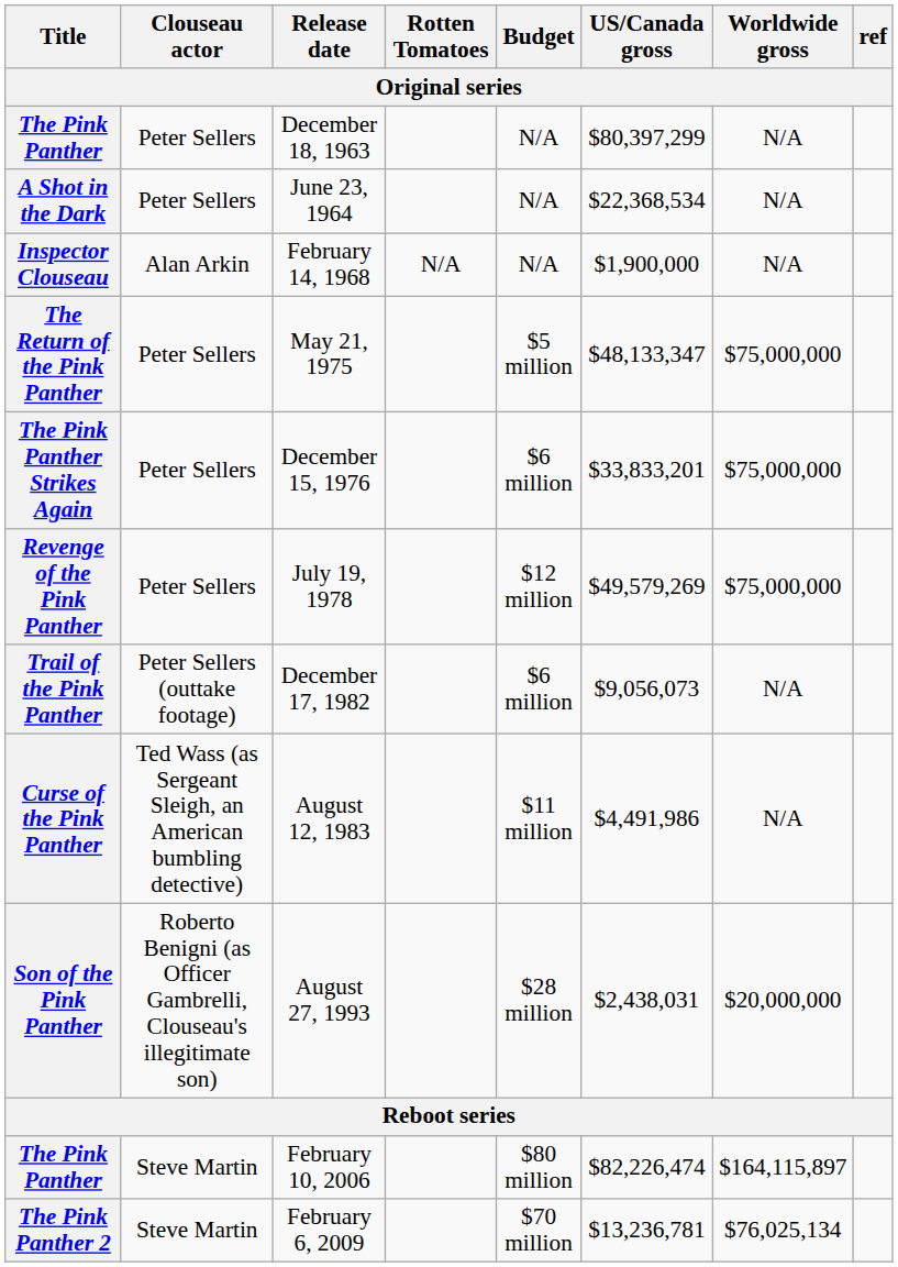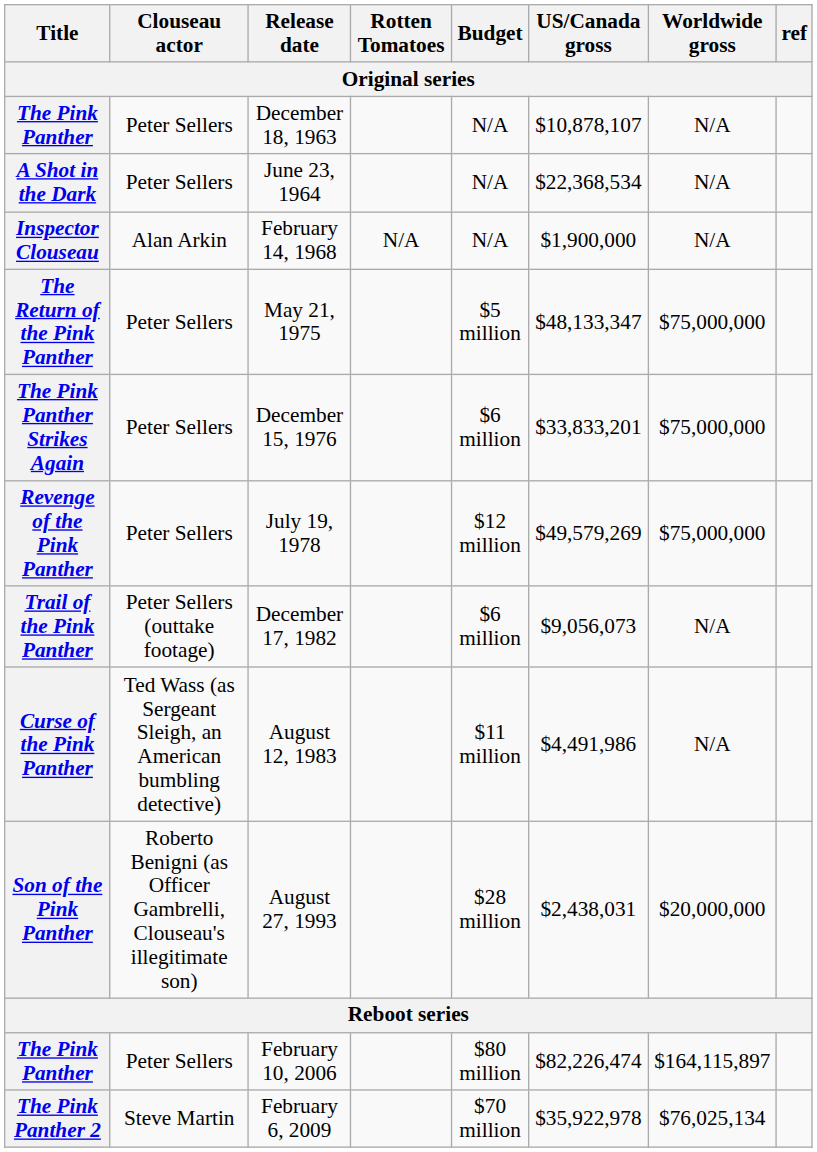 <table class="wikitable plainrowheaders" style="text-align:center;">
 <tr>
 <th>Title</th>
 <th>Clouseau actor</th>
 <th>Release date</th>
 <th>Rotten Tomatoes</th>
 <th>Budget</th>
 <th>US/Canada gross</th>
 <th>Worldwide gross</th>
 <th>ref</th>
 </tr>
 <tr>
 <th colspan="13">Original series</th>
 </tr>
 <tr>
 <th scope="row"><em><a href='#'>The Pink Panther</a></em></th>
 <td>Peter Sellers</td>
 <td>December 18, 1963</td>
 <td></td>
 <td>N/A</td>
-<td>$80,397,299</td>
+<td>$10,878,107</td>
 <td>N/A</td>
 <td></td>
 </tr>
 <tr>
 <th scope="row"><em><a href='#'>A Shot in the Dark</a></em></th>
 <td>Peter Sellers</td>
 <td>June 23, 1964</td>
 <td></td>
 <td>N/A</td>
 <td>$22,368,534</td>
 <td>N/A</td>
 <td></td>
 </tr>
 <tr>
 <th scope="row"><em><a href='#'>Inspector Clouseau</a></em></th>
 <td>Alan Arkin</td>
 <td>February 14, 1968</td>
 <td>N/A</td>
 <td>N/A</td>
 <td>$1,900,000</td>
 <td>N/A</td>
 <td></td>
 </tr>
 <tr>
 <th scope="row"><em><a href='#'>The Return of the Pink Panther</a></em></th>
 <td>Peter Sellers</td>
 <td>May 21, 1975</td>
 <td></td>
 <td>$5 million</td>
 <td>$48,133,347</td>
 <td>$75,000,000</td>
 <td></td>
 </tr>
 <tr>
 <th scope="row"><em><a href='#'>The Pink Panther Strikes Again</a></em></th>
 <td>Peter Sellers</td>
 <td>December 15, 1976</td>
 <td></td>
 <td>$6 million</td>
 <td>$33,833,201</td>
 <td>$75,000,000</td>
 <td></td>
 </tr>
 <tr>
 <th scope="row"><em><a href='#'>Revenge of the Pink Panther</a></em></th>
 <td>Peter Sellers</td>
 <td>July 19, 1978</td>
 <td></td>
 <td>$12 million</td>
 <td>$49,579,269</td>
 <td>$75,000,000</td>
 <td></td>
 </tr>
 <tr>
 <th scope="row"><em><a href='#'>Trail of the Pink Panther</a></em></th>
 <td>Peter Sellers (outtake footage)</td>
 <td>December 17, 1982</td>
 <td></td>
 <td>$6 million</td>
 <td>$9,056,073</td>
 <td>N/A</td>
 <td></td>
 </tr>
 <tr>
 <th scope="row"><em><a href='#'>Curse of the Pink Panther</a></em></th>
 <td>Ted Wass (as Sergeant Sleigh, an American bumbling detective)</td>
 <td>August 12, 1983</td>
 <td></td>
 <td>$11 million</td>
 <td>$4,491,986</td>
 <td>N/A</td>
 <td></td>
 </tr>
 <tr>
 <th scope="row"><em><a href='#'>Son of the Pink Panther</a></em></th>
 <td>Roberto Benigni (as Officer Gambrelli, Clouseau's illegitimate son)</td>
 <td>August 27, 1993</td>
 <td></td>
 <td>$28 million</td>
 <td>$2,438,031</td>
 <td>$20,000,000</td>
 <td></td>
 </tr>
 <tr>
 <th colspan="13">Reboot series</th>
 </tr>
 <tr>
 <th scope="row"><em><a href='#'>The Pink Panther</a></em></th>
-<td>Steve Martin</td>
+<td>Peter Sellers</td>
 <td>February 10, 2006</td>
 <td></td>
 <td>$80 million</td>
 <td>$82,226,474</td>
 <td>$164,115,897</td>
 <td></td>
 </tr>
 <tr>
 <th scope="row"><em><a href='#'>The Pink Panther 2</a></em></th>
 <td>Steve Martin</td>
 <td>February 6, 2009</td>
 <td></td>
 <td>$70 million</td>
-<td>$13,236,781</td>
+<td>$35,922,978</td>
 <td>$76,025,134</td>
 <td></td>
 </tr>
 </table>
